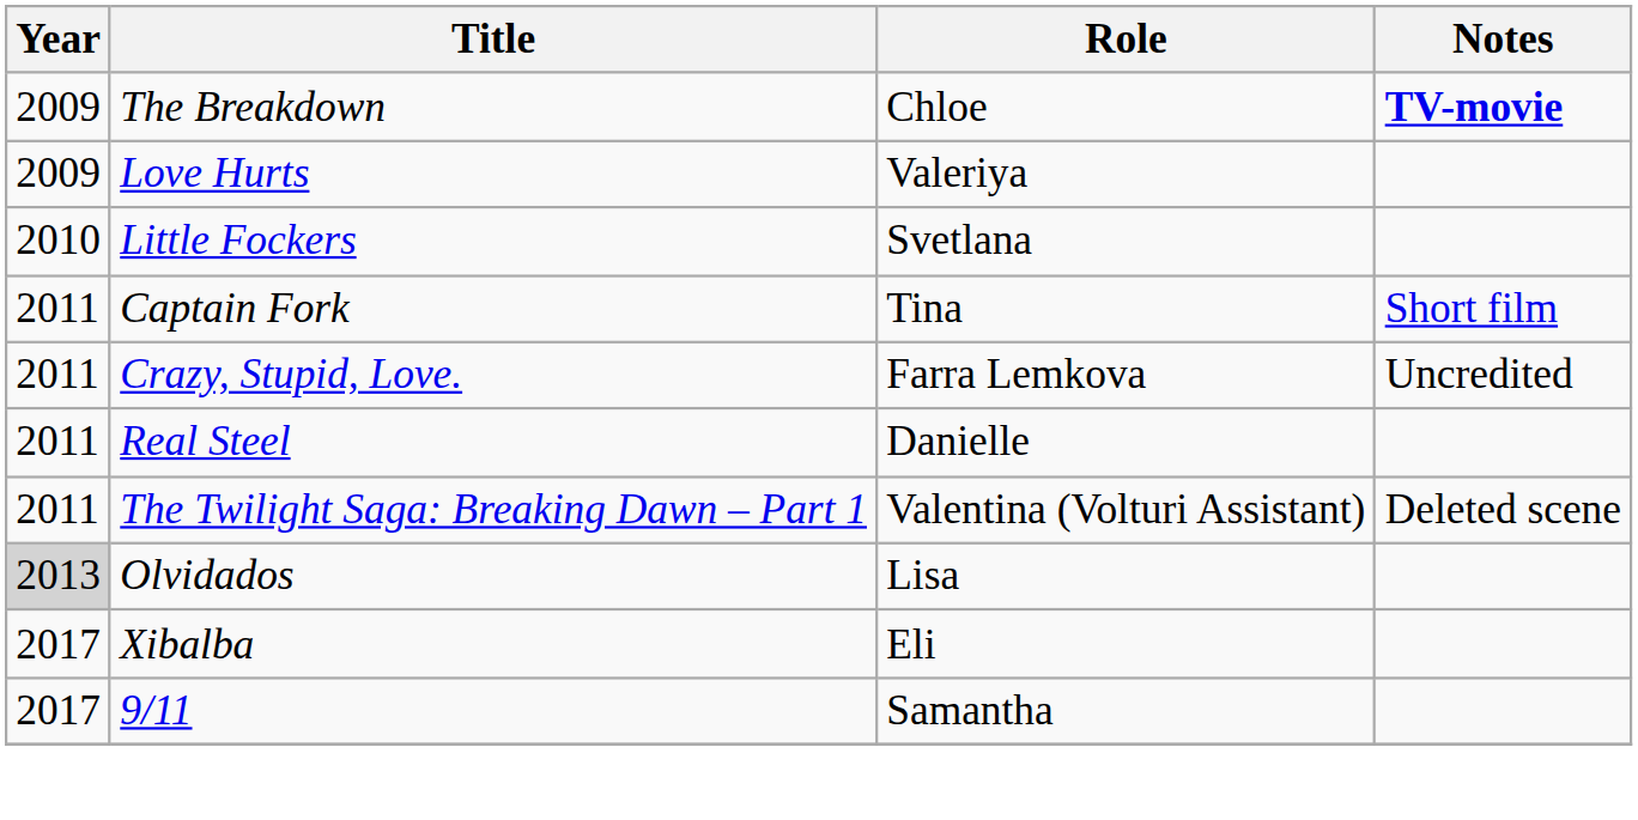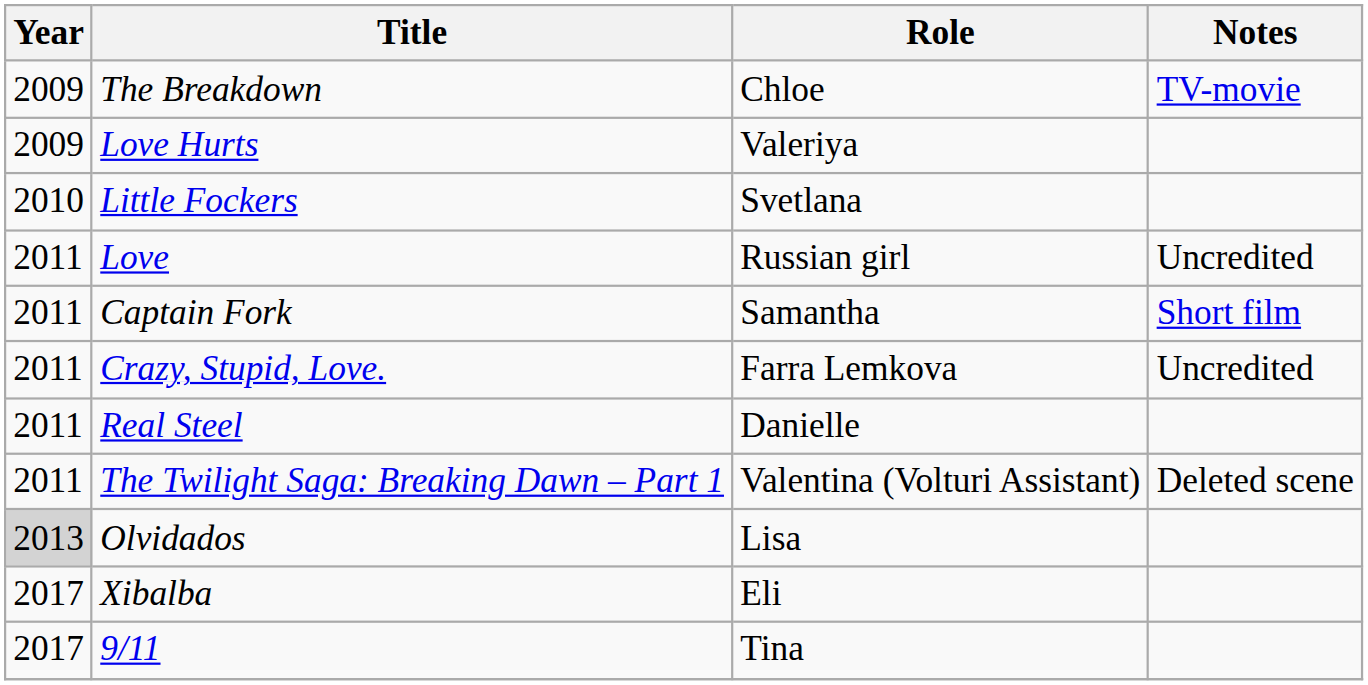 <table class="wikitable sortable">
 <tr>
 <th scope="col">Year</th>
 <th scope="col">Title</th>
 <th scope="col">Role</th>
 <th scope="col" class="unsortable">Notes</th>
 </tr>
 <tr>
 <td>2009</td>
 <td><em>The Breakdown</em></td>
 <td>Chloe</td>
-<td><strong><a href='#'>TV-movie</a></strong></td>
+<td><a href='#'>TV-movie</a></td>
 </tr>
 <tr>
 <td>2009</td>
 <td><em><a href='#'>Love Hurts</a></em></td>
 <td>Valeriya</td>
 <td></td>
 </tr>
 <tr>
 <td>2010</td>
 <td><em><a href='#'>Little Fockers</a></em></td>
 <td>Svetlana</td>
 <td></td>
 </tr>
 <tr>
 <td>2011</td>
+<td><em><a href='#'>Love</a></em></td>
+<td>Russian girl</td>
+<td>Uncredited</td>
+</tr>
+<tr>
+<td>2011</td>
 <td><em>Captain Fork</em></td>
-<td>Tina</td>
+<td>Samantha</td>
 <td><a href='#'>Short film</a></td>
 </tr>
 <tr>
 <td>2011</td>
 <td><em><a href='#'>Crazy, Stupid, Love.</a></em></td>
 <td>Farra Lemkova</td>
 <td>Uncredited</td>
 </tr>
 <tr>
 <td>2011</td>
 <td><em><a href='#'>Real Steel</a></em></td>
 <td>Danielle</td>
 <td></td>
 </tr>
 <tr>
 <td>2011</td>
 <td><em><a href='#'>The Twilight Saga: Breaking Dawn – Part 1</a></em></td>
 <td>Valentina (Volturi Assistant)</td>
 <td>Deleted scene</td>
 </tr>
 <tr>
 <td style="background: lightgrey;">2013</td>
 <td><em>Olvidados</em></td>
 <td>Lisa</td>
 <td></td>
 </tr>
 <tr>
 <td>2017</td>
 <td><em>Xibalba</em></td>
 <td>Eli</td>
 <td></td>
 </tr>
 <tr>
 <td>2017</td>
 <td><em><a href='#'>9/11</a></em></td>
-<td>Samantha</td>
+<td>Tina</td>
 <td></td>
 </tr>
 <tr>
 </tr>
 </table>
